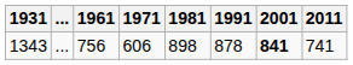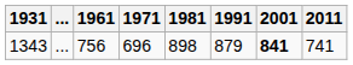 <table class="wikitable">
 <tr>
 <th>1931</th>
 <th>...</th>
 <th>1961</th>
 <th>1971</th>
 <th>1981</th>
 <th>1991</th>
 <th>2001</th>
 <th>2011</th>
 </tr>
 <tr>
 <td>1343</td>
 <td>...</td>
 <td>756</td>
-<td>606</td>
+<td>696</td>
 <td>898</td>
-<td>878</td>
+<td>879</td>
 <td><strong>841</strong></td>
 <td>741</td>
 </tr>
 </table>
